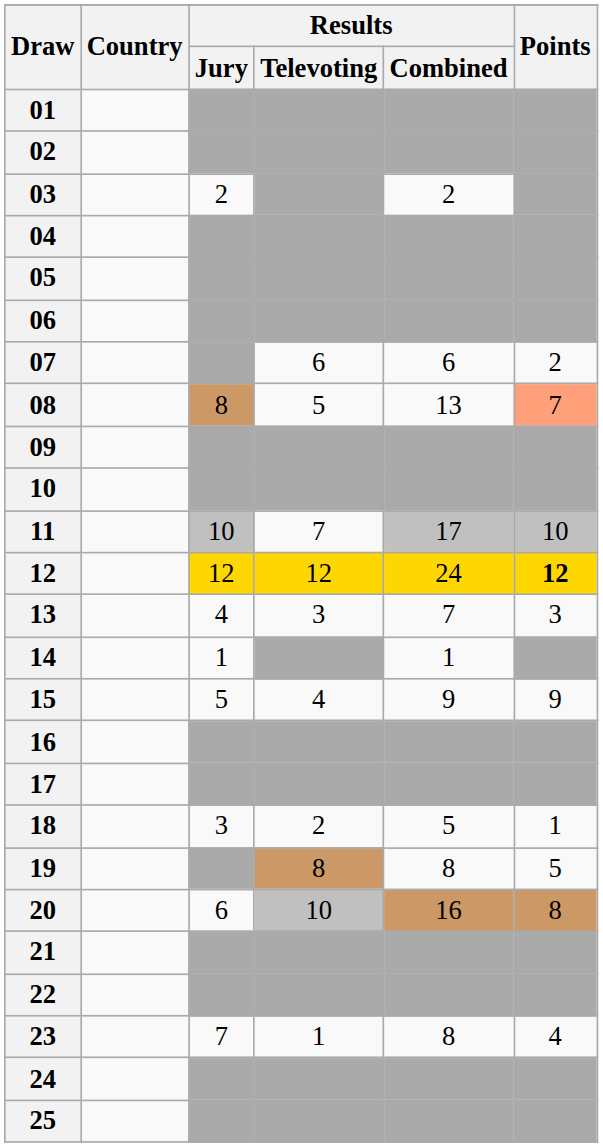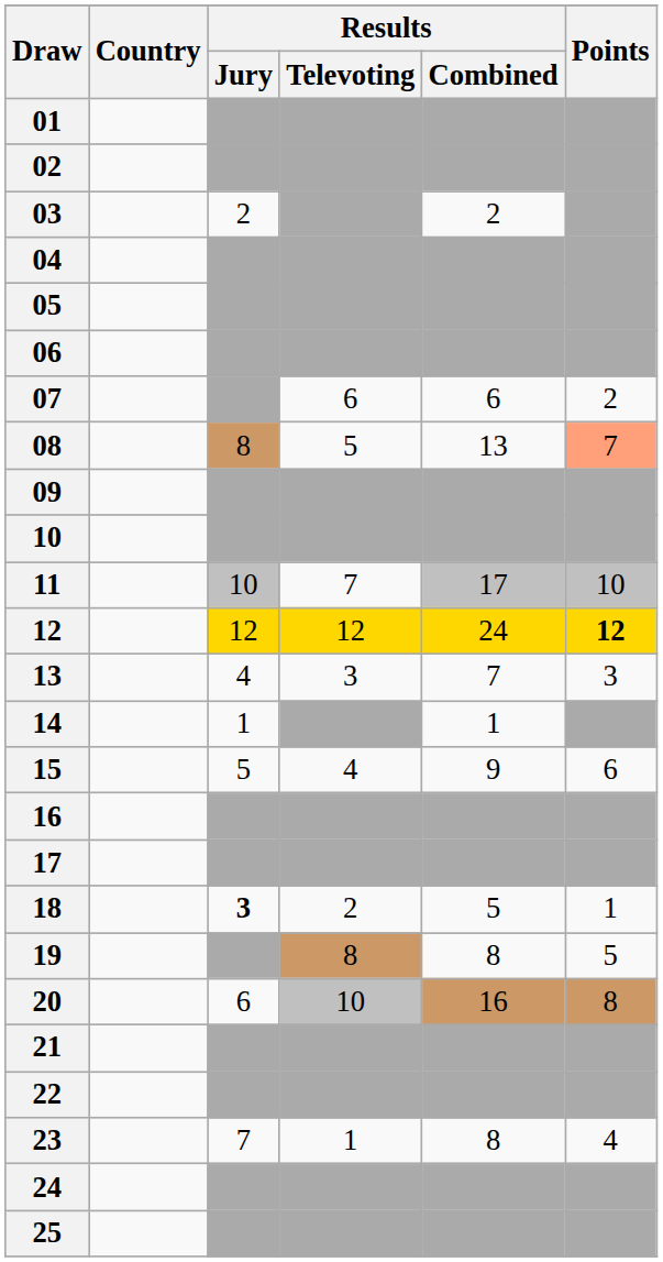 <table class="sortable wikitable collapsible plainrowheaders" style="text-align:center;">
 <tr>
 </tr>
 <tr>
 <th scope="col" rowspan="2">Draw</th>
 <th scope="col" rowspan="2">Country</th>
 <th scope="col" colspan="3">Results</th>
 <th scope="col" rowspan="2">Points</th>
 </tr>
 <tr>
 <th scope="col">Jury</th>
 <th scope="col">Televoting</th>
 <th scope="col">Combined</th>
 </tr>
 <tr>
 <th scope="row" style="text-align:center;">01</th>
 <td style="text-align:left;"></td>
 <td style="background:#AAAAAA;"></td>
 <td style="background:#AAAAAA;"></td>
 <td style="background:#AAAAAA;"></td>
 <td style="background:#AAAAAA;"></td>
 </tr>
 <tr>
 <th scope="row" style="text-align:center;">02</th>
 <td style="text-align:left;"></td>
 <td style="background:#AAAAAA;"></td>
 <td style="background:#AAAAAA;"></td>
 <td style="background:#AAAAAA;"></td>
 <td style="background:#AAAAAA;"></td>
 </tr>
 <tr>
 <th scope="row" style="text-align:center;">03</th>
 <td style="text-align:left;"></td>
 <td>2</td>
 <td style="background:#AAAAAA;"></td>
 <td>2</td>
 <td style="background:#AAAAAA;"></td>
 </tr>
 <tr>
 <th scope="row" style="text-align:center;">04</th>
 <td style="text-align:left;"></td>
 <td style="background:#AAAAAA;"></td>
 <td style="background:#AAAAAA;"></td>
 <td style="background:#AAAAAA;"></td>
 <td style="background:#AAAAAA;"></td>
 </tr>
 <tr class="sortbottom">
 <th scope="row" style="text-align:center;">05</th>
 <td style="text-align:left;"></td>
 <td style="background:#AAAAAA;"></td>
 <td style="background:#AAAAAA;"></td>
 <td style="background:#AAAAAA;"></td>
 <td style="background:#AAAAAA;"></td>
 </tr>
 <tr>
 <th scope="row" style="text-align:center;">06</th>
 <td style="text-align:left;"></td>
 <td style="background:#AAAAAA;"></td>
 <td style="background:#AAAAAA;"></td>
 <td style="background:#AAAAAA;"></td>
 <td style="background:#AAAAAA;"></td>
 </tr>
 <tr>
 <th scope="row" style="text-align:center;">07</th>
 <td style="text-align:left;"></td>
 <td style="background:#AAAAAA;"></td>
 <td>6</td>
 <td>6</td>
 <td>2</td>
 </tr>
 <tr>
 <th scope="row" style="text-align:center;">08</th>
 <td style="text-align:left;"></td>
 <td style="background:#CC9966;">8</td>
 <td>5</td>
 <td>13</td>
 <td style="background: lightsalmon;">7</td>
 </tr>
 <tr>
 <th scope="row" style="text-align:center;">09</th>
 <td style="text-align:left;"></td>
 <td style="background:#AAAAAA;"></td>
 <td style="background:#AAAAAA;"></td>
 <td style="background:#AAAAAA;"></td>
 <td style="background:#AAAAAA;"></td>
 </tr>
 <tr>
 <th scope="row" style="text-align:center;">10</th>
 <td style="text-align:left;"></td>
 <td style="background:#AAAAAA;"></td>
 <td style="background:#AAAAAA;"></td>
 <td style="background:#AAAAAA;"></td>
 <td style="background:#AAAAAA;"></td>
 </tr>
 <tr>
 <th scope="row" style="text-align:center;">11</th>
 <td style="text-align:left;"></td>
 <td style="background:silver;">10</td>
 <td>7</td>
 <td style="background:silver;">17</td>
 <td style="background:silver;">10</td>
 </tr>
 <tr>
 <th scope="row" style="text-align:center;">12</th>
 <td style="text-align:left;"></td>
 <td style="background:gold;">12</td>
 <td style="background:gold;">12</td>
 <td style="background:gold;">24</td>
 <td style="background:gold;"><strong>12</strong></td>
 </tr>
 <tr>
 <th scope="row" style="text-align:center;">13</th>
 <td style="text-align:left;"></td>
 <td>4</td>
 <td>3</td>
 <td>7</td>
 <td>3</td>
 </tr>
 <tr>
 <th scope="row" style="text-align:center;">14</th>
 <td style="text-align:left;"></td>
 <td>1</td>
 <td style="background:#AAAAAA;"></td>
 <td>1</td>
 <td style="background:#AAAAAA;"></td>
 </tr>
 <tr>
 <th scope="row" style="text-align:center;">15</th>
 <td style="text-align:left;"></td>
 <td>5</td>
 <td>4</td>
 <td>9</td>
-<td>9</td>
+<td>6</td>
 </tr>
 <tr>
 <th scope="row" style="text-align:center;">16</th>
 <td style="text-align:left;"></td>
 <td style="background:#AAAAAA;"></td>
 <td style="background:#AAAAAA;"></td>
 <td style="background:#AAAAAA;"></td>
 <td style="background:#AAAAAA;"></td>
 </tr>
 <tr>
 <th scope="row" style="text-align:center;">17</th>
 <td style="text-align:left;"></td>
 <td style="background:#AAAAAA;"></td>
 <td style="background:#AAAAAA;"></td>
 <td style="background:#AAAAAA;"></td>
 <td style="background:#AAAAAA;"></td>
 </tr>
 <tr>
 <th scope="row" style="text-align:center;">18</th>
 <td style="text-align:left;"></td>
-<td>3</td>
+<td><strong>3</strong></td>
 <td>2</td>
 <td>5</td>
 <td>1</td>
 </tr>
 <tr>
 <th scope="row" style="text-align:center;">19</th>
 <td style="text-align:left;"></td>
 <td style="background:#AAAAAA;"></td>
 <td style="background:#CC9966;">8</td>
 <td>8</td>
 <td>5</td>
 </tr>
 <tr>
 <th scope="row" style="text-align:center;">20</th>
 <td style="text-align:left;"></td>
 <td>6</td>
 <td style="background:silver;">10</td>
 <td style="background:#CC9966;">16</td>
 <td style="background:#CC9966;">8</td>
 </tr>
 <tr>
 <th scope="row" style="text-align:center;">21</th>
 <td style="text-align:left;"></td>
 <td style="background:#AAAAAA;"></td>
 <td style="background:#AAAAAA;"></td>
 <td style="background:#AAAAAA;"></td>
 <td style="background:#AAAAAA;"></td>
 </tr>
 <tr>
 <th scope="row" style="text-align:center;">22</th>
 <td style="text-align:left;"></td>
 <td style="background:#AAAAAA;"></td>
 <td style="background:#AAAAAA;"></td>
 <td style="background:#AAAAAA;"></td>
 <td style="background:#AAAAAA;"></td>
 </tr>
 <tr>
 <th scope="row" style="text-align:center;">23</th>
 <td style="text-align:left;"></td>
 <td>7</td>
 <td>1</td>
 <td>8</td>
 <td>4</td>
 </tr>
 <tr>
 <th scope="row" style="text-align:center;">24</th>
 <td style="text-align:left;"></td>
 <td style="background:#AAAAAA;"></td>
 <td style="background:#AAAAAA;"></td>
 <td style="background:#AAAAAA;"></td>
 <td style="background:#AAAAAA;"></td>
 </tr>
 <tr>
 <th scope="row" style="text-align:center;">25</th>
 <td style="text-align:left;"></td>
 <td style="background:#AAAAAA;"></td>
 <td style="background:#AAAAAA;"></td>
 <td style="background:#AAAAAA;"></td>
 <td style="background:#AAAAAA;"></td>
 </tr>
 </table>
